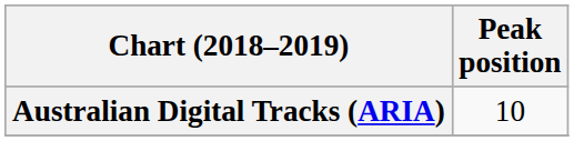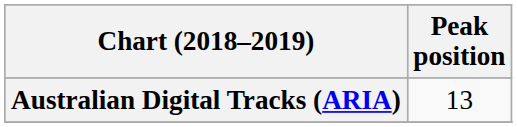 <table class="wikitable sortable plainrowheaders" style="text-align:center">
 <tr>
 <th>Chart (2018–2019)</th>
 <th>Peak<br>position</th>
 </tr>
 <tr>
 <th scope="row">Australian Digital Tracks (<a href='#'>ARIA</a>)</th>
-<td>10</td>
+<td>13</td>
 </tr>
 <tr>
 </tr>
 <tr>
 </tr>
 <tr>
 </tr>
 </table>
